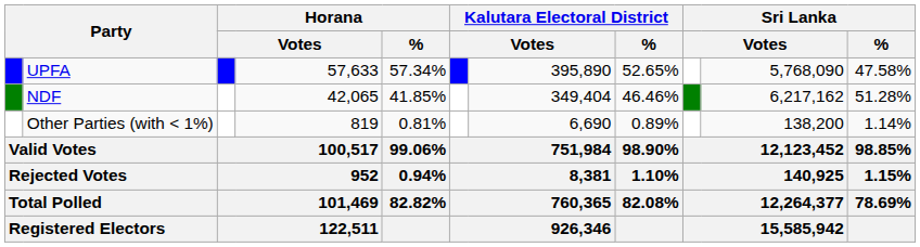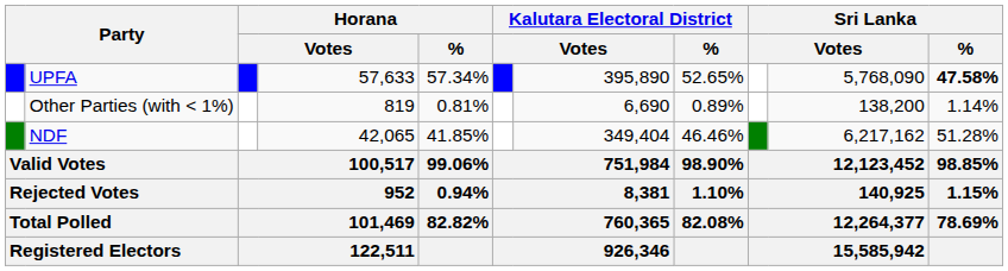 <table class="wikitable">
 <tr>
 <th colspan="2" width="144px"rowspan="2">Party</th>
 <th colspan="3" width="216px">Horana</th>
 <th colspan="3" width="216px"><a href='#'>Kalutara Electoral District</a></th>
 <th colspan="3" width="216px">Sri Lanka</th>
 </tr>
 <tr>
 <th colspan="2" width="144px">Votes</th>
 <th>%</th>
 <th colspan="2" width="144px">Votes</th>
 <th>%</th>
 <th colspan="2" width="144px">Votes</th>
 <th>%</th>
 </tr>
 <tr>
 <td style="background-color:blue;" width="10px"></td>
 <td style="text-align:left;"><a href='#'>UPFA</a></td>
 <td style="background-color:blue;" width="10px"></td>
 <td style="text-align:right;">57,633</td>
 <td style="text-align:right;">57.34%</td>
 <td style="background-color:blue;" width="10px"></td>
 <td style="text-align:right;">395,890</td>
 <td style="text-align:right;">52.65%</td>
 <td style="background-color:white;" width="10px"></td>
 <td style="text-align:right;">5,768,090</td>
-<td style="text-align:right;">47.58%</td>
+<td style="text-align:right;"><strong>47.58%</strong></td>
+</tr>
+<tr>
+<td style="background-color:white;" width="10px"></td>
+<td style="text-align:left;">Other Parties (with < 1%)</td>
+<td style="background-color:white;" width="10px"></td>
+<td style="text-align:right;">819</td>
+<td style="text-align:right;">0.81%</td>
+<td style="background-color:white;" width="10px"></td>
+<td style="text-align:right;">6,690</td>
+<td style="text-align:right;">0.89%</td>
+<td style="background-color:white;" width="10px"></td>
+<td style="text-align:right;">138,200</td>
+<td style="text-align:right;">1.14%</td>
 </tr>
 <tr>
 <td style="background-color:green;" width="10px"></td>
 <td style="text-align:left;"><a href='#'>NDF</a></td>
 <td style="background-color:white;" width="10px"></td>
 <td style="text-align:right;">42,065</td>
 <td style="text-align:right;">41.85%</td>
 <td style="background-color:white;" width="10px"></td>
 <td style="text-align:right;">349,404</td>
 <td style="text-align:right;">46.46%</td>
 <td style="background-color:green;" width="10px"></td>
 <td style="text-align:right;">6,217,162</td>
 <td style="text-align:right;">51.28%</td>
-</tr>
-<tr>
-<td style="background-color:white;" width="10px"></td>
-<td style="text-align:left;">Other Parties (with < 1%)</td>
-<td style="background-color:white;" width="10px"></td>
-<td style="text-align:right;">819</td>
-<td style="text-align:right;">0.81%</td>
-<td style="background-color:white;" width="10px"></td>
-<td style="text-align:right;">6,690</td>
-<td style="text-align:right;">0.89%</td>
-<td style="background-color:white;" width="10px"></td>
-<td style="text-align:right;">138,200</td>
-<td style="text-align:right;">1.14%</td>
 </tr>
 <tr>
 <th colspan="2" width="144px"style="text-align:left;">Valid Votes</th>
 <th style="text-align:right;"colspan="2" width="144px">100,517</th>
 <th style="text-align:right;">99.06%</th>
 <th style="text-align:right;"colspan="2" width="144px">751,984</th>
 <th style="text-align:right;">98.90%</th>
 <th style="text-align:right;"colspan="2" width="144px">12,123,452</th>
 <th style="text-align:right;">98.85%</th>
 </tr>
 <tr>
 <th colspan="2" width="144px"style="text-align:left;">Rejected Votes</th>
 <th style="text-align:right;"colspan="2" width="144px">952</th>
 <th style="text-align:right;">0.94%</th>
 <th style="text-align:right;"colspan="2" width="144px">8,381</th>
 <th style="text-align:right;">1.10%</th>
 <th style="text-align:right;"colspan="2" width="144px">140,925</th>
 <th style="text-align:right;">1.15%</th>
 </tr>
 <tr>
 <th colspan="2" width="144px"style="text-align:left;">Total Polled</th>
 <th style="text-align:right;"colspan="2" width="144px">101,469</th>
 <th style="text-align:right;">82.82%</th>
 <th style="text-align:right;"colspan="2" width="144px">760,365</th>
 <th style="text-align:right;">82.08%</th>
 <th style="text-align:right;"colspan="2" width="144px">12,264,377</th>
 <th style="text-align:right;">78.69%</th>
 </tr>
 <tr>
 <th colspan="2" width="144px"style="text-align:left;">Registered Electors</th>
 <th style="text-align:right;"colspan="2" width="144px">122,511</th>
 <th></th>
 <th style="text-align:right;"colspan="2" width="144px">926,346</th>
 <th></th>
 <th style="text-align:right;"colspan="2" width="144px">15,585,942</th>
 <th></th>
 </tr>
 </table>
